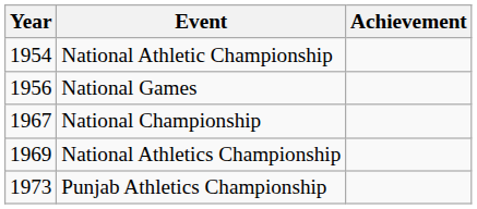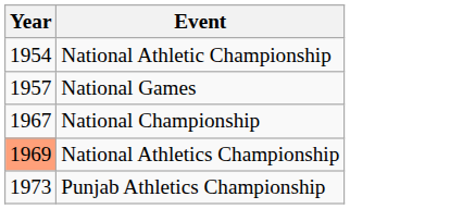 <table class="wikitable">
 <tr>
 <th>Year</th>
 <th>Event</th>
-<th>Achievement</th>
 </tr>
 <tr>
 <td>1954</td>
 <td>National Athletic Championship</td>
-<td></td>
 </tr>
 <tr>
-<td>1956</td>
+<td>1957</td>
 <td>National Games</td>
-<td></td>
 </tr>
 <tr>
 <td>1967</td>
 <td>National Championship</td>
-<td></td>
 </tr>
 <tr>
-<td>1969</td>
+<td style="background: lightsalmon;">1969</td>
 <td>National Athletics Championship</td>
-<td></td>
 </tr>
 <tr>
 <td>1973</td>
 <td>Punjab Athletics Championship</td>
-<td></td>
 </tr>
 </table>
